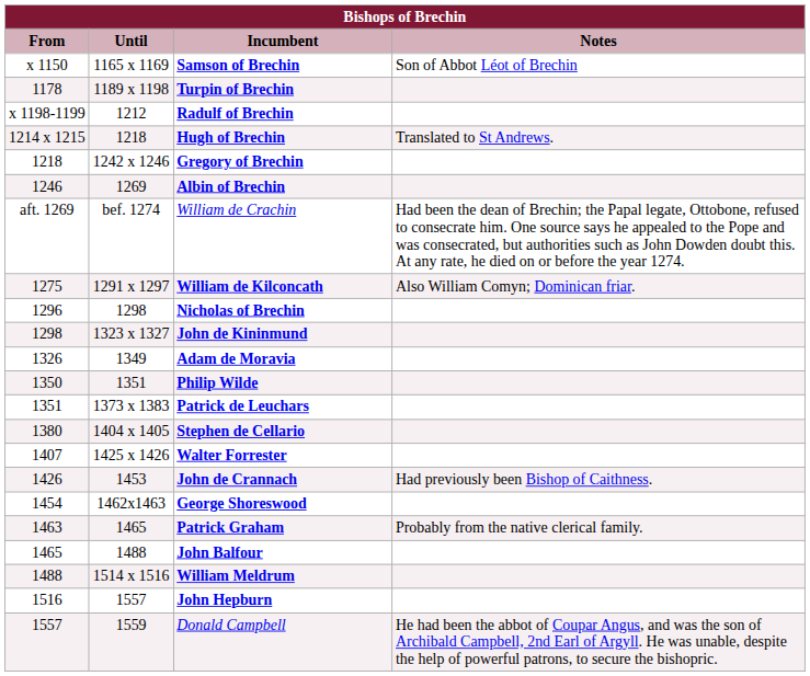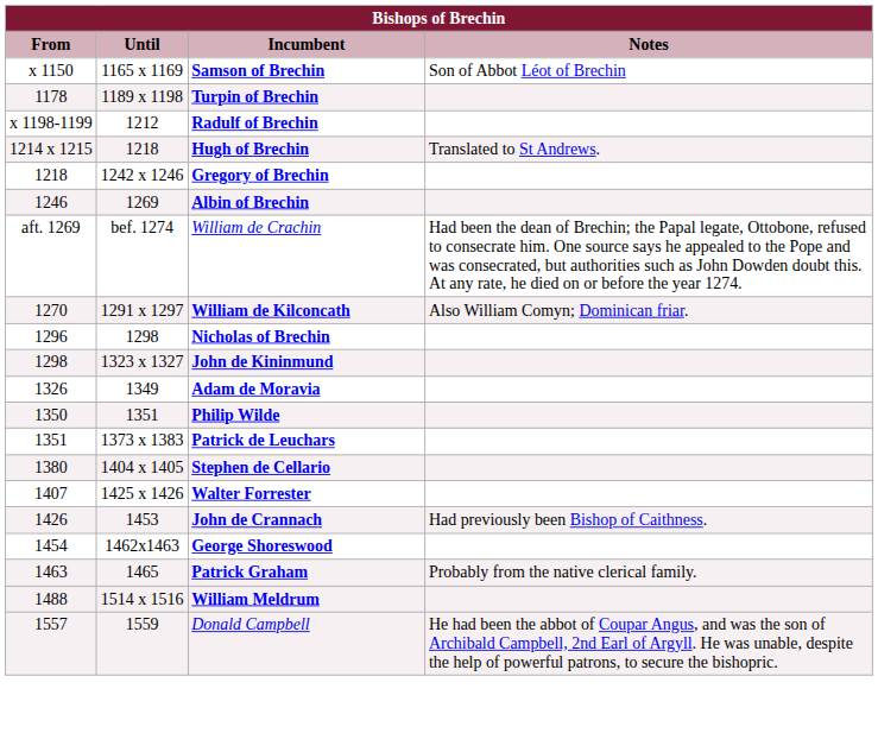 <table class="wikitable" style="width:95%;" border="1" cellpadding="2">
 <tr>
 <th colspan="4" style="background-color: #7F1734; color: white;">Bishops of Brechin</th>
 </tr>
 <tr>
 <th style="background-color: #D4B1BB; width: 10%;">From</th>
 <th style="background-color: #D4B1BB; width: 10%;">Until</th>
 <th style="background-color: #D4B1BB; width: 26%;">Incumbent</th>
 <th style="background-color: #D4B1BB; width: 49%;">Notes</th>
 </tr>
 <tr valign="top" style="background-color: white;">
 <td style="text-align: center;">x 1150</td>
 <td style="text-align: center;">1165 x 1169</td>
 <td><strong><a href='#'>Samson of Brechin</a></strong></td>
 <td>Son of Abbot <a href='#'>Léot of Brechin</a></td>
 </tr>
 <tr valign="top" style="background-color: #F7F0F2;">
 <td style="text-align: center;">1178</td>
 <td style="text-align: center;">1189 x 1198</td>
 <td><strong><a href='#'>Turpin of Brechin</a></strong></td>
 <td></td>
 </tr>
 <tr valign="top" style="background-color: white;">
 <td style="text-align: center;">x 1198-1199</td>
 <td style="text-align: center;">1212</td>
 <td><strong><a href='#'>Radulf of Brechin</a></strong></td>
 <td></td>
 </tr>
 <tr valign="top" style="background-color: #F7F0F2;">
 <td style="text-align: center;">1214 x 1215</td>
 <td style="text-align: center;">1218</td>
 <td><strong><a href='#'>Hugh of Brechin</a></strong></td>
 <td>Translated to <a href='#'>St Andrews</a>.</td>
 </tr>
 <tr valign="top" style="background-color: white;">
 <td style="text-align: center;">1218</td>
 <td style="text-align: center;">1242 x 1246</td>
 <td><strong><a href='#'>Gregory of Brechin</a></strong></td>
 <td></td>
 </tr>
 <tr valign="top" style="background-color: #F7F0F2;">
 <td style="text-align: center;">1246</td>
 <td style="text-align: center;">1269</td>
 <td><strong><a href='#'>Albin of Brechin</a></strong></td>
 <td></td>
 </tr>
 <tr valign="top" style="background-color: white;">
 <td style="text-align: center;">aft. 1269</td>
 <td style="text-align: center;">bef. 1274</td>
 <td><em><a href='#'>William de Crachin</a></em></td>
 <td>Had been the dean of Brechin; the Papal legate, Ottobone, refused to consecrate him. One source says he appealed to the Pope and was consecrated, but authorities such as John Dowden doubt this. At any rate, he died on or before the year 1274.</td>
 </tr>
 <tr valign="top" style="background-color: #F7F0F2;">
-<td style="text-align: center;">1275</td>
+<td style="text-align: center;">1270</td>
 <td style="text-align: center;">1291 x 1297</td>
 <td><strong><a href='#'>William de Kilconcath</a></strong></td>
 <td>Also William Comyn; <a href='#'>Dominican friar</a>.</td>
 </tr>
 <tr valign="top" style="background-color: white;">
 <td style="text-align: center;">1296</td>
 <td style="text-align: center;">1298</td>
 <td><strong><a href='#'>Nicholas of Brechin</a></strong></td>
 <td></td>
 </tr>
 <tr valign="top" style="background-color: #F7F0F2;">
 <td style="text-align: center;">1298</td>
 <td style="text-align: center;">1323 x 1327</td>
 <td><strong><a href='#'>John de Kininmund</a></strong></td>
 <td></td>
 </tr>
 <tr valign="top" style="background-color: white;">
 <td style="text-align: center;">1326</td>
 <td style="text-align: center;">1349</td>
 <td><strong><a href='#'>Adam de Moravia</a></strong></td>
 <td></td>
 </tr>
 <tr valign="top" style="background-color: #F7F0F2;">
 <td style="text-align: center;">1350</td>
 <td style="text-align: center;">1351</td>
 <td><strong><a href='#'>Philip Wilde</a></strong></td>
 <td></td>
 </tr>
 <tr valign="top" style="background-color: white;">
 <td style="text-align: center;">1351</td>
 <td style="text-align: center;">1373 x 1383</td>
 <td><strong><a href='#'>Patrick de Leuchars</a></strong></td>
 <td></td>
 </tr>
 <tr valign="top" style="background-color: #F7F0F2;">
 <td style="text-align: center;">1380</td>
 <td style="text-align: center;">1404 x 1405</td>
 <td><strong><a href='#'>Stephen de Cellario</a></strong></td>
 <td></td>
 </tr>
 <tr valign="top" style="background-color: white;">
 <td style="text-align: center;">1407</td>
 <td style="text-align: center;">1425 x 1426</td>
 <td><strong><a href='#'>Walter Forrester</a></strong></td>
 <td></td>
 </tr>
 <tr valign="top" style="background-color: #F7F0F2;">
 <td style="text-align: center;">1426</td>
 <td style="text-align: center;">1453</td>
 <td><strong><a href='#'>John de Crannach</a></strong></td>
 <td>Had previously been <a href='#'>Bishop of Caithness</a>.</td>
 </tr>
 <tr valign="top" style="background-color: white;">
 <td style="text-align: center;">1454</td>
 <td style="text-align: center;">1462x1463</td>
 <td><strong><a href='#'>George Shoreswood</a></strong></td>
 <td></td>
 </tr>
 <tr valign="top" style="background-color: #F7F0F2;">
 <td style="text-align: center;">1463</td>
 <td style="text-align: center;">1465</td>
 <td><strong><a href='#'>Patrick Graham</a></strong></td>
 <td>Probably from the native clerical family.</td>
 </tr>
-<tr valign="top" style="background-color: white;">
-<td style="text-align: center;">1465</td>
-<td style="text-align: center;">1488</td>
-<td><strong><a href='#'>John Balfour</a></strong></td>
-<td></td>
-</tr>
 <tr valign="top" style="background-color: #F7F0F2;">
 <td style="text-align: center;">1488</td>
 <td style="text-align: center;">1514 x 1516</td>
 <td><strong><a href='#'>William Meldrum</a></strong></td>
-<td></td>
-</tr>
-<tr valign="top" style="background-color: white;">
-<td style="text-align: center;">1516</td>
-<td style="text-align: center;">1557</td>
-<td><strong><a href='#'>John Hepburn</a></strong></td>
 <td></td>
 </tr>
 <tr valign="top" style="background-color: #F7F0F2;">
 <td style="text-align: center;">1557</td>
 <td style="text-align: center;">1559</td>
 <td><em><a href='#'>Donald Campbell</a></em></td>
 <td>He had been the abbot of <a href='#'>Coupar Angus</a>, and was the son of <a href='#'>Archibald Campbell, 2nd Earl of Argyll</a>. He was unable, despite the help of powerful patrons, to secure the bishopric.</td>
 </tr>
 </table>
